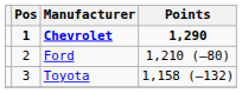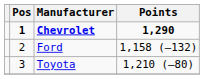 <table class="wikitable" style="font-size: 95%;">
 <tr>
 <th></th>
 <th>Pos</th>
 <th>Manufacturer</th>
 <th>Points</th>
 </tr>
 <tr>
 <td align="left"></td>
 <td style="text-align:center;"><strong>1</strong></td>
 <td><strong><a href='#'>Chevrolet</a></strong></td>
 <td style="text-align:center;"><strong>1,290</strong></td>
 </tr>
 <tr>
 <td align="left"></td>
 <td style="text-align:center;">2</td>
 <td><a href='#'>Ford</a></td>
-<td style="text-align:center;">1,210 (–80)</td>
+<td style="text-align:center;">1,158 (–132)</td>
 </tr>
 <tr>
 <td align="left"></td>
 <td style="text-align:center;">3</td>
 <td><a href='#'>Toyota</a></td>
-<td style="text-align:center;">1,158 (–132)</td>
+<td style="text-align:center;">1,210 (–80)</td>
 </tr>
 <tr class="sortbottom">
 </tr>
 </table>
